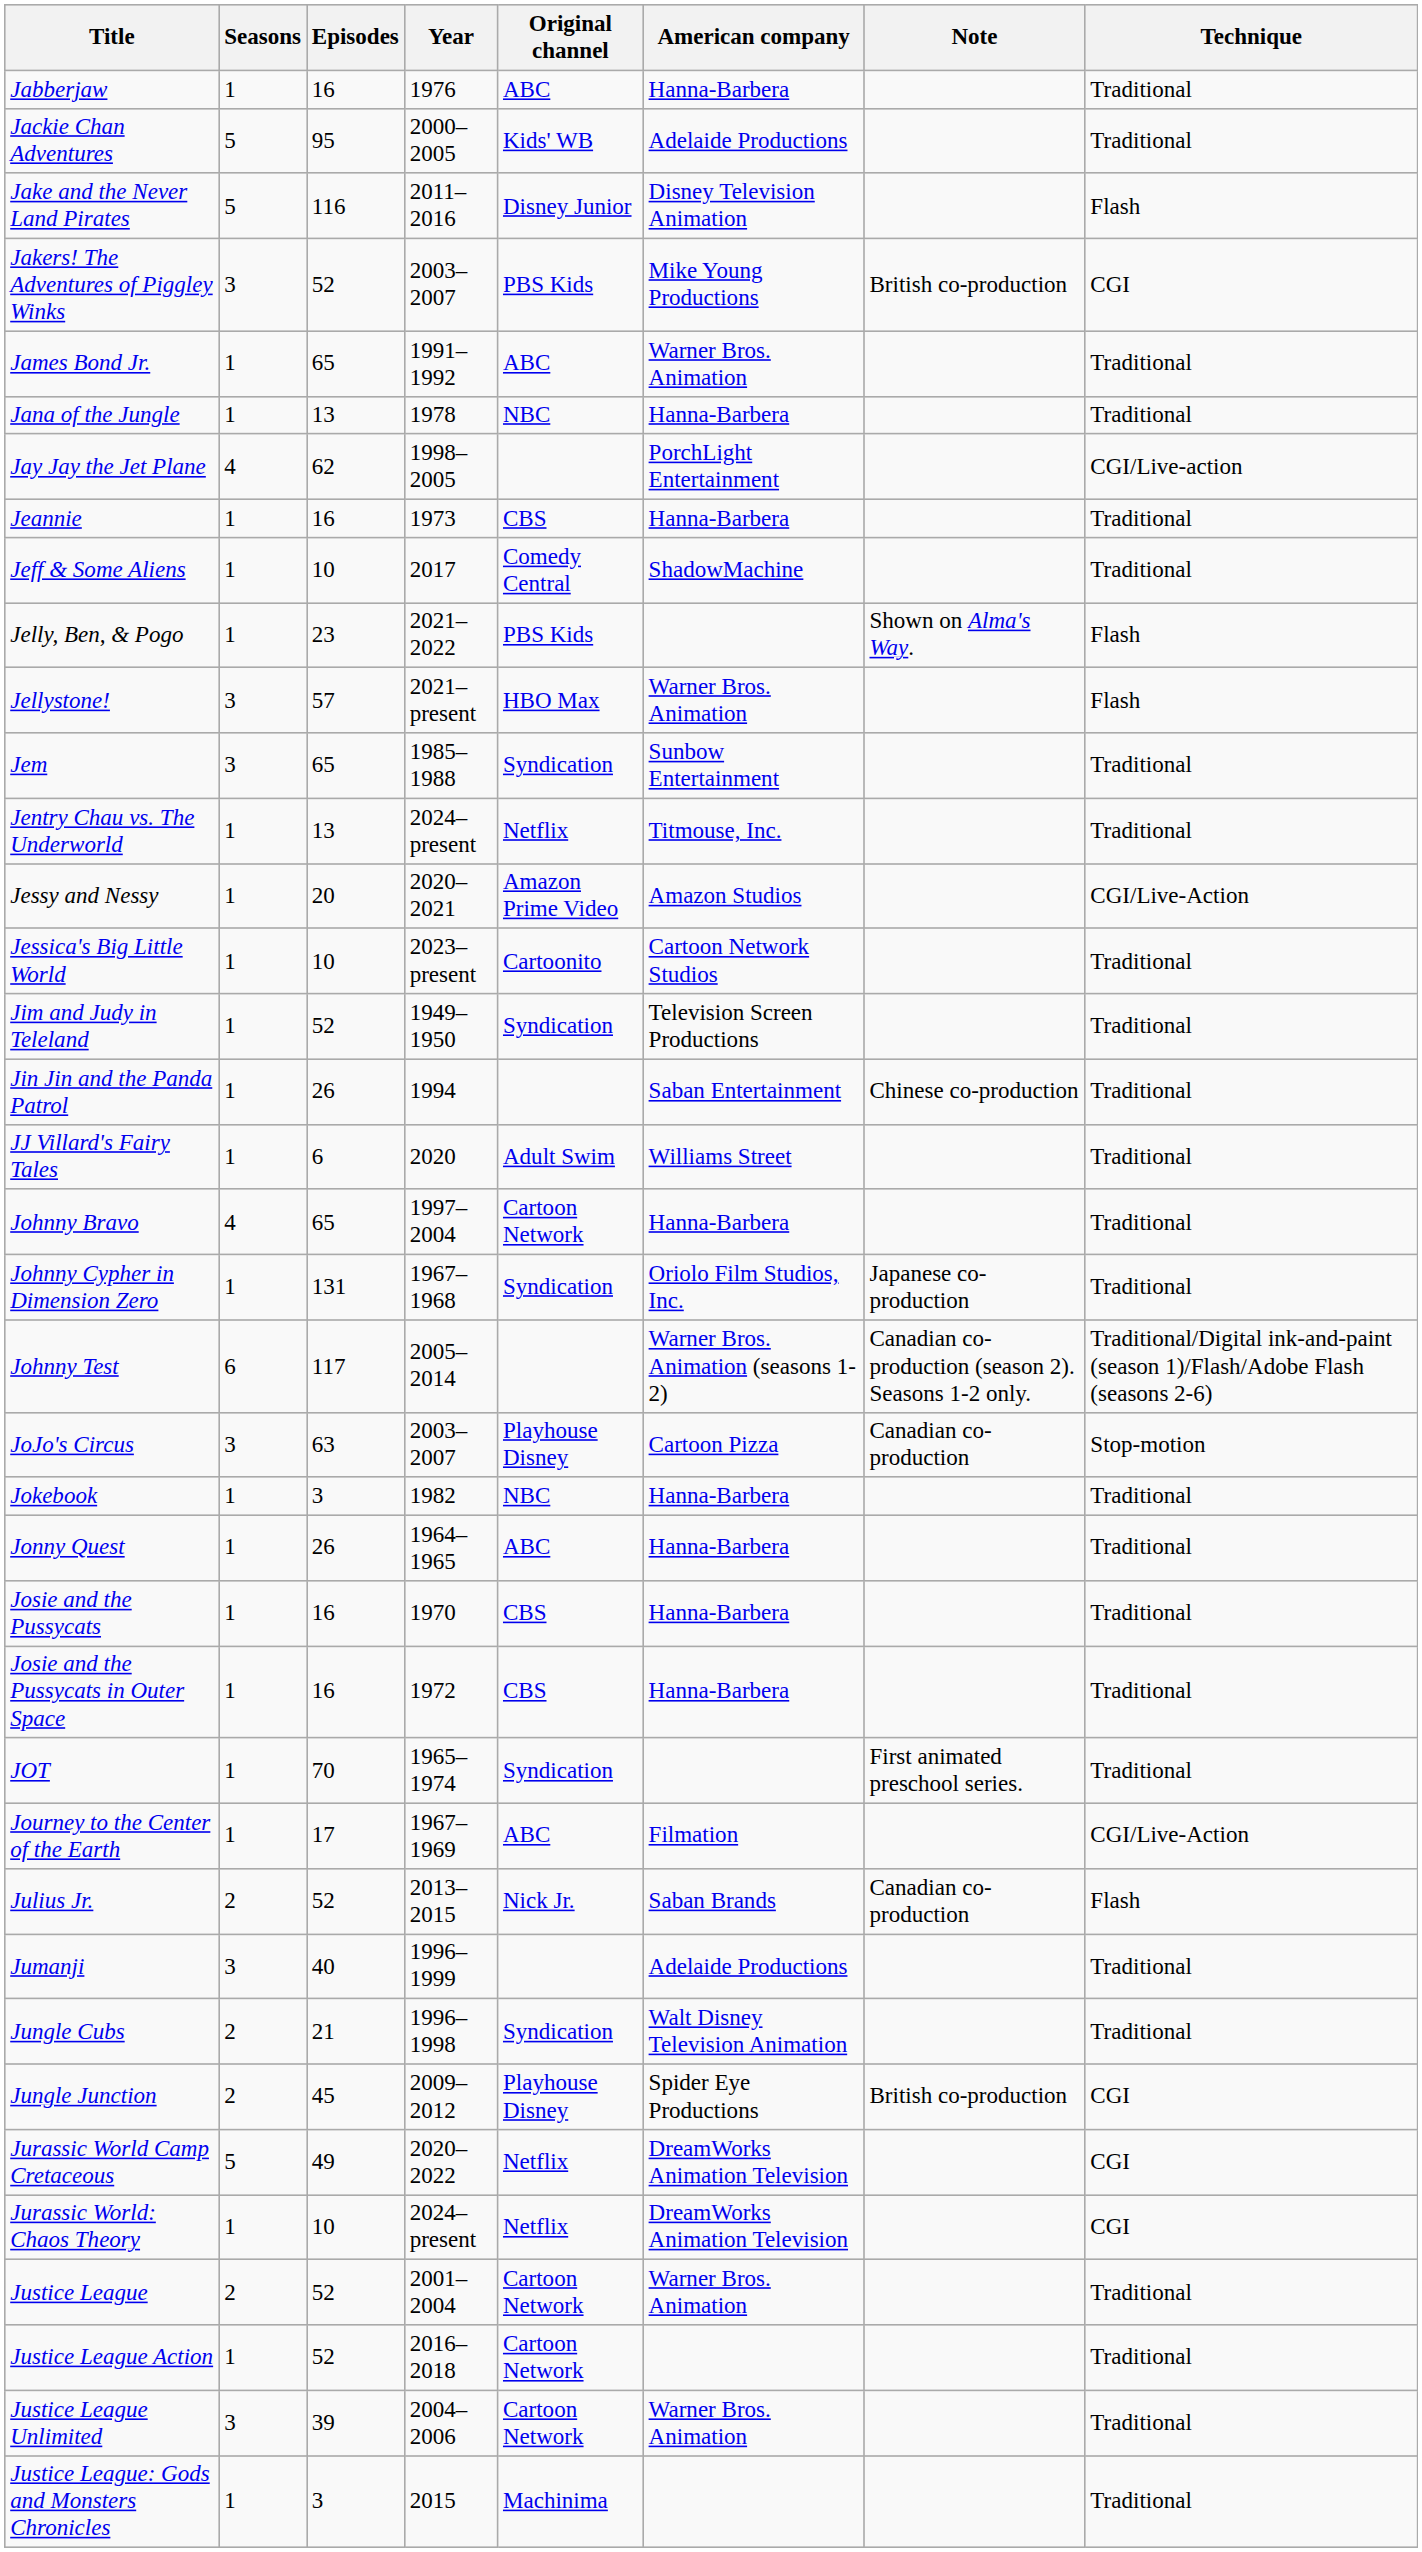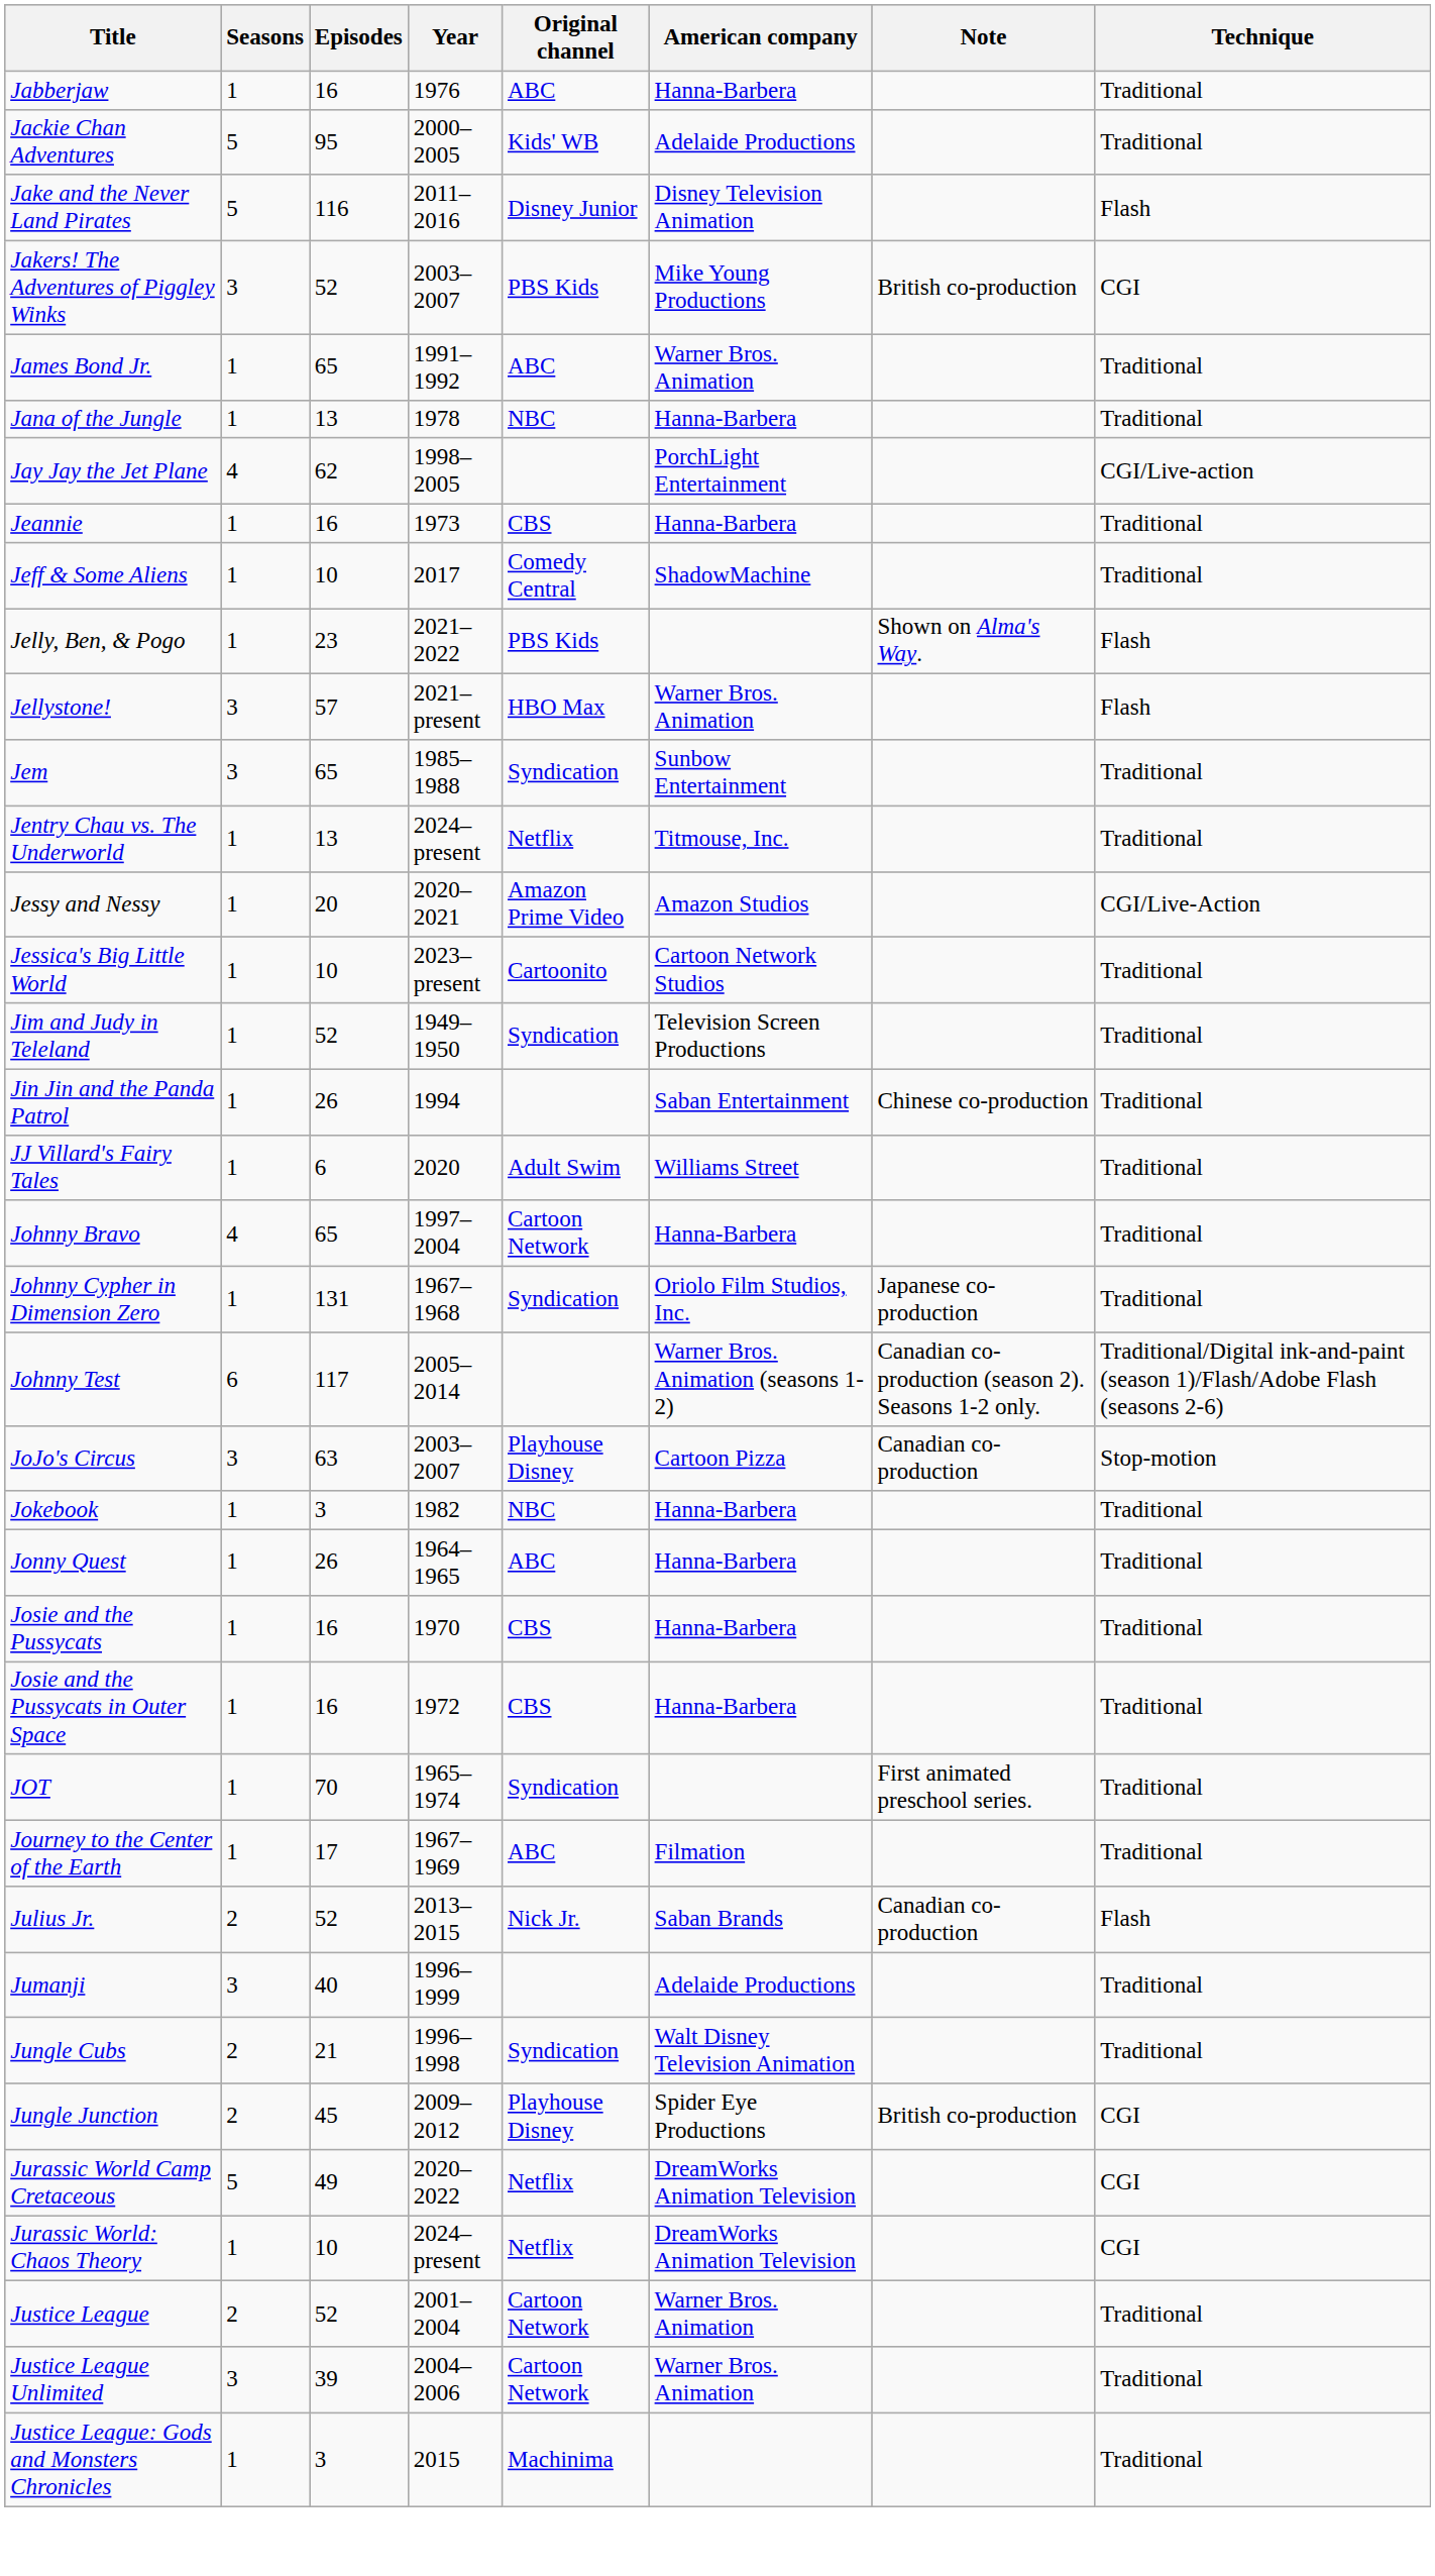 <table class="wikitable sortable" style="text-align: left; font-size:90%; width:100%;">
 <tr>
 <th>Title</th>
 <th>Seasons</th>
 <th>Episodes</th>
 <th>Year</th>
 <th>Original channel</th>
 <th>American company</th>
 <th>Note</th>
 <th>Technique</th>
 </tr>
 <tr>
 <td><em><a href='#'>Jabberjaw</a></em></td>
 <td>1</td>
 <td>16</td>
 <td>1976</td>
 <td><a href='#'>ABC</a></td>
 <td><a href='#'>Hanna-Barbera</a></td>
 <td></td>
 <td>Traditional</td>
 </tr>
 <tr>
 <td><em><a href='#'>Jackie Chan Adventures</a></em></td>
 <td>5</td>
 <td>95</td>
 <td>2000–2005</td>
 <td><a href='#'>Kids' WB</a></td>
 <td><a href='#'>Adelaide Productions</a></td>
 <td></td>
 <td>Traditional</td>
 </tr>
 <tr>
 <td><em><a href='#'>Jake and the Never Land Pirates</a></em></td>
 <td>5</td>
 <td>116</td>
 <td>2011–2016</td>
 <td><a href='#'>Disney Junior</a></td>
 <td><a href='#'>Disney Television Animation</a></td>
 <td></td>
 <td>Flash</td>
 </tr>
 <tr>
 <td><em><a href='#'>Jakers! The Adventures of Piggley Winks</a></em></td>
 <td>3</td>
 <td>52</td>
 <td>2003–2007</td>
 <td><a href='#'>PBS Kids</a></td>
 <td><a href='#'>Mike Young Productions</a></td>
 <td>British co-production</td>
 <td>CGI</td>
 </tr>
 <tr>
 <td><em><a href='#'>James Bond Jr.</a></em></td>
 <td>1</td>
 <td>65</td>
 <td>1991–1992</td>
 <td><a href='#'>ABC</a></td>
 <td><a href='#'>Warner Bros. Animation</a></td>
 <td></td>
 <td>Traditional</td>
 </tr>
 <tr>
 <td><em><a href='#'>Jana of the Jungle</a></em></td>
 <td>1</td>
 <td>13</td>
 <td>1978</td>
 <td><a href='#'>NBC</a></td>
 <td><a href='#'>Hanna-Barbera</a></td>
 <td></td>
 <td>Traditional</td>
 </tr>
 <tr>
 <td><em><a href='#'>Jay Jay the Jet Plane</a></em></td>
 <td>4</td>
 <td>62</td>
 <td>1998–2005</td>
 <td></td>
 <td><a href='#'>PorchLight Entertainment</a></td>
 <td></td>
 <td>CGI/Live-action</td>
 </tr>
 <tr>
 <td><em><a href='#'>Jeannie</a></em></td>
 <td>1</td>
 <td>16</td>
 <td>1973</td>
 <td><a href='#'>CBS</a></td>
 <td><a href='#'>Hanna-Barbera</a></td>
 <td></td>
 <td>Traditional</td>
 </tr>
 <tr>
 <td><em><a href='#'>Jeff & Some Aliens</a></em></td>
 <td>1</td>
 <td>10</td>
 <td>2017</td>
 <td><a href='#'>Comedy Central</a></td>
 <td><a href='#'>ShadowMachine</a></td>
 <td></td>
 <td>Traditional</td>
 </tr>
 <tr>
 <td><em>Jelly, Ben, & Pogo</em></td>
 <td>1</td>
 <td>23</td>
 <td>2021–2022</td>
 <td><a href='#'>PBS Kids</a></td>
 <td></td>
 <td>Shown on <em><a href='#'>Alma's Way</a></em>.</td>
 <td>Flash</td>
 </tr>
 <tr>
 <td><em><a href='#'>Jellystone!</a></em></td>
 <td>3</td>
 <td>57</td>
 <td>2021–present</td>
 <td><a href='#'>HBO Max</a></td>
 <td><a href='#'>Warner Bros. Animation</a></td>
 <td></td>
 <td>Flash</td>
 </tr>
 <tr>
 <td><em><a href='#'>Jem</a></em></td>
 <td>3</td>
 <td>65</td>
 <td>1985–1988</td>
 <td><a href='#'>Syndication</a></td>
 <td><a href='#'>Sunbow Entertainment</a></td>
 <td></td>
 <td>Traditional</td>
 </tr>
 <tr>
 <td><em><a href='#'>Jentry Chau vs. The Underworld</a></em></td>
 <td>1</td>
 <td>13</td>
 <td>2024–present</td>
 <td><a href='#'>Netflix</a></td>
 <td><a href='#'>Titmouse, Inc.</a></td>
 <td></td>
 <td>Traditional</td>
 </tr>
 <tr>
 <td><em>Jessy and Nessy</em></td>
 <td>1</td>
 <td>20</td>
 <td>2020–2021</td>
 <td><a href='#'>Amazon Prime Video</a></td>
 <td><a href='#'>Amazon Studios</a></td>
 <td></td>
 <td>CGI/Live-Action</td>
 </tr>
 <tr>
 <td><em><a href='#'>Jessica's Big Little World</a></em></td>
 <td>1</td>
 <td>10</td>
 <td>2023–present</td>
 <td><a href='#'>Cartoonito</a></td>
 <td><a href='#'>Cartoon Network Studios</a></td>
 <td></td>
 <td>Traditional</td>
 </tr>
 <tr>
 <td><em><a href='#'>Jim and Judy in Teleland</a></em></td>
 <td>1</td>
 <td>52</td>
 <td>1949–1950</td>
 <td><a href='#'>Syndication</a></td>
 <td>Television Screen Productions</td>
 <td></td>
 <td>Traditional</td>
 </tr>
 <tr>
 <td><em><a href='#'>Jin Jin and the Panda Patrol</a></em></td>
 <td>1</td>
 <td>26</td>
 <td>1994</td>
 <td></td>
 <td><a href='#'>Saban Entertainment</a></td>
 <td>Chinese co-production</td>
 <td>Traditional</td>
 </tr>
 <tr>
 <td><em><a href='#'>JJ Villard's Fairy Tales</a></em></td>
 <td>1</td>
 <td>6</td>
 <td>2020</td>
 <td><a href='#'>Adult Swim</a></td>
 <td><a href='#'>Williams Street</a></td>
 <td></td>
 <td>Traditional</td>
 </tr>
 <tr>
 <td><em><a href='#'>Johnny Bravo</a></em></td>
 <td>4</td>
 <td>65</td>
 <td>1997–2004</td>
 <td><a href='#'>Cartoon Network</a></td>
 <td><a href='#'>Hanna-Barbera</a></td>
 <td></td>
 <td>Traditional</td>
 </tr>
 <tr>
 <td><em><a href='#'>Johnny Cypher in Dimension Zero</a></em></td>
 <td>1</td>
 <td>131</td>
 <td>1967–1968</td>
 <td><a href='#'>Syndication</a></td>
 <td><a href='#'>Oriolo Film Studios, Inc.</a></td>
 <td>Japanese co-production</td>
 <td>Traditional</td>
 </tr>
 <tr>
 <td><em><a href='#'>Johnny Test</a></em></td>
 <td>6</td>
 <td>117</td>
 <td>2005–2014</td>
 <td></td>
 <td><a href='#'>Warner Bros. Animation</a> (seasons 1-2)</td>
 <td>Canadian co-production (season 2). Seasons 1-2 only.</td>
 <td>Traditional/Digital ink-and-paint (season 1)/Flash/Adobe Flash (seasons 2-6)</td>
 </tr>
 <tr>
 <td><em><a href='#'>JoJo's Circus</a></em></td>
 <td>3</td>
 <td>63</td>
 <td>2003–2007</td>
 <td><a href='#'>Playhouse Disney</a></td>
 <td><a href='#'>Cartoon Pizza</a></td>
 <td>Canadian co-production</td>
 <td>Stop-motion</td>
 </tr>
 <tr>
 <td><em><a href='#'>Jokebook</a></em></td>
 <td>1</td>
 <td>3</td>
 <td>1982</td>
 <td><a href='#'>NBC</a></td>
 <td><a href='#'>Hanna-Barbera</a></td>
 <td></td>
 <td>Traditional</td>
 </tr>
 <tr>
 <td><em><a href='#'>Jonny Quest</a></em></td>
 <td>1</td>
 <td>26</td>
 <td>1964–1965</td>
 <td><a href='#'>ABC</a></td>
 <td><a href='#'>Hanna-Barbera</a></td>
 <td></td>
 <td>Traditional</td>
 </tr>
 <tr>
 <td><em><a href='#'>Josie and the Pussycats</a></em></td>
 <td>1</td>
 <td>16</td>
 <td>1970</td>
 <td><a href='#'>CBS</a></td>
 <td><a href='#'>Hanna-Barbera</a></td>
 <td></td>
 <td>Traditional</td>
 </tr>
 <tr>
 <td><em><a href='#'>Josie and the Pussycats in Outer Space</a></em></td>
 <td>1</td>
 <td>16</td>
 <td>1972</td>
 <td><a href='#'>CBS</a></td>
 <td><a href='#'>Hanna-Barbera</a></td>
 <td></td>
 <td>Traditional</td>
 </tr>
 <tr>
 <td><em><a href='#'>JOT</a></em></td>
 <td>1</td>
 <td>70</td>
 <td>1965–1974</td>
 <td><a href='#'>Syndication</a></td>
 <td></td>
 <td>First animated preschool series.</td>
 <td>Traditional</td>
 </tr>
 <tr>
 <td><em><a href='#'>Journey to the Center of the Earth</a></em></td>
 <td>1</td>
 <td>17</td>
 <td>1967–1969</td>
 <td><a href='#'>ABC</a></td>
 <td><a href='#'>Filmation</a></td>
 <td></td>
-<td>CGI/Live-Action</td>
+<td>Traditional</td>
 </tr>
 <tr>
 <td><em><a href='#'>Julius Jr.</a></em></td>
 <td>2</td>
 <td>52</td>
 <td>2013–2015</td>
 <td><a href='#'>Nick Jr.</a></td>
 <td><a href='#'>Saban Brands</a></td>
 <td>Canadian co-production</td>
 <td>Flash</td>
 </tr>
 <tr>
 <td><em><a href='#'>Jumanji</a></em></td>
 <td>3</td>
 <td>40</td>
 <td>1996–1999</td>
 <td></td>
 <td><a href='#'>Adelaide Productions</a></td>
 <td></td>
 <td>Traditional</td>
 </tr>
 <tr>
 <td><em><a href='#'>Jungle Cubs</a></em></td>
 <td>2</td>
 <td>21</td>
 <td>1996–1998</td>
 <td><a href='#'>Syndication</a></td>
 <td><a href='#'>Walt Disney Television Animation</a></td>
 <td></td>
 <td>Traditional</td>
 </tr>
 <tr>
 <td><em><a href='#'>Jungle Junction</a></em></td>
 <td>2</td>
 <td>45</td>
 <td>2009–2012</td>
 <td><a href='#'>Playhouse Disney</a></td>
 <td>Spider Eye Productions</td>
 <td>British co-production</td>
 <td>CGI</td>
 </tr>
 <tr>
 <td><em><a href='#'>Jurassic World Camp Cretaceous</a></em></td>
 <td>5</td>
 <td>49</td>
 <td>2020–2022</td>
 <td><a href='#'>Netflix</a></td>
 <td><a href='#'>DreamWorks Animation Television</a></td>
 <td></td>
 <td>CGI</td>
 </tr>
 <tr>
 <td><em><a href='#'>Jurassic World: Chaos Theory</a></em></td>
 <td>1</td>
 <td>10</td>
 <td>2024–present</td>
 <td><a href='#'>Netflix</a></td>
 <td><a href='#'>DreamWorks Animation Television</a></td>
 <td></td>
 <td>CGI</td>
 </tr>
 <tr>
 <td><em><a href='#'>Justice League</a></em></td>
 <td>2</td>
 <td>52</td>
 <td>2001–2004</td>
 <td><a href='#'>Cartoon Network</a></td>
 <td><a href='#'>Warner Bros. Animation</a></td>
 <td></td>
 <td>Traditional</td>
 </tr>
 <tr>
-<td><em><a href='#'>Justice League Action</a></em></td>
-<td>1</td>
-<td>52</td>
-<td>2016–2018</td>
-<td><a href='#'>Cartoon Network</a></td>
-<td></td>
-<td></td>
-<td>Traditional</td>
-</tr>
-<tr>
 <td><em><a href='#'>Justice League Unlimited</a></em></td>
 <td>3</td>
 <td>39</td>
 <td>2004–2006</td>
 <td><a href='#'>Cartoon Network</a></td>
 <td><a href='#'>Warner Bros. Animation</a></td>
 <td></td>
 <td>Traditional</td>
 </tr>
 <tr>
 <td><em><a href='#'>Justice League: Gods and Monsters Chronicles</a></em></td>
 <td>1</td>
 <td>3</td>
 <td>2015</td>
 <td><a href='#'>Machinima</a></td>
 <td></td>
 <td></td>
 <td>Traditional</td>
 </tr>
 </table>
